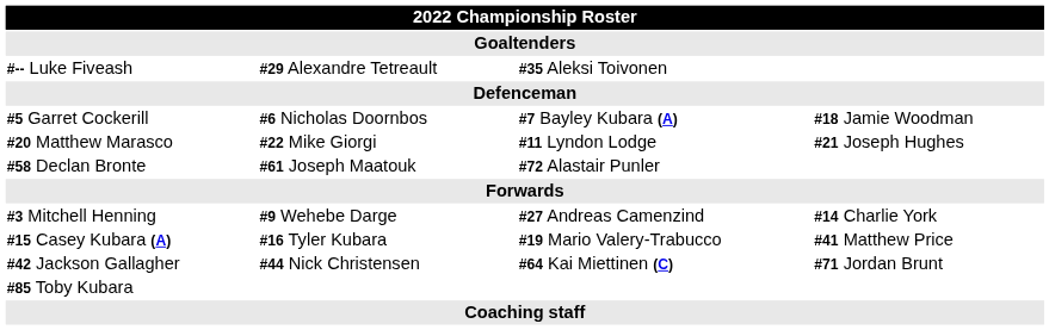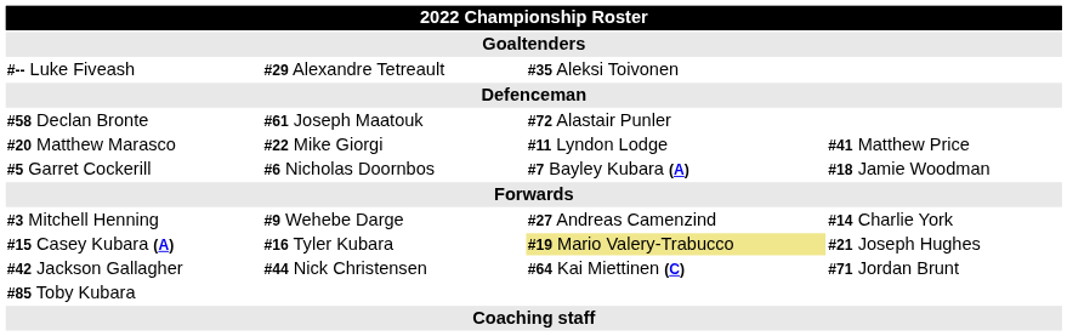 <table class="toccolours" style="width:60em">
 <tr>
 <th colspan="4" style="background:#000000;color:white;border:#000000 1px solid">2022 Championship Roster</th>
 </tr>
 <tr>
 <th colspan="4" style="background:#e8e8e8;color:black;border:#e8e8e8 1px solid">Goaltenders</th>
 </tr>
 <tr>
 <td> <small><strong>#--</strong></small> Luke Fiveash</td>
 <td> <small><strong>#29</strong></small> Alexandre Tetreault</td>
 <td> <small><strong>#35</strong></small> Aleksi Toivonen</td>
 <td></td>
 </tr>
 <tr>
 <th colspan="4" style="background:#e8e8e8;color:black;border:#e8e8e8 1px solid">Defenceman</th>
 </tr>
 <tr>
-<td> <small><strong>#5</strong></small> Garret Cockerill</td>
-<td> <small><strong>#6</strong></small> Nicholas Doornbos</td>
-<td> <small><strong>#7</strong></small> Bayley Kubara <small><strong>(<a href='#'>A</a>)</strong></small></td>
-<td> <small><strong>#18</strong></small> Jamie Woodman</td>
+<td> <small><strong>#58</strong></small> Declan Bronte</td>
+<td> <small><strong>#61</strong></small> Joseph Maatouk</td>
+<td> <small><strong>#72</strong></small> Alastair Punler</td>
+<td></td>
 </tr>
 <tr>
 <td> <small><strong>#20</strong></small> Matthew Marasco</td>
 <td> <small><strong>#22</strong></small> Mike Giorgi</td>
 <td> <small><strong>#11</strong></small> Lyndon Lodge</td>
-<td> <small><strong>#21</strong></small> Joseph Hughes</td>
+<td> <small><strong>#41</strong></small> Matthew Price</td>
 </tr>
 <tr>
-<td> <small><strong>#58</strong></small> Declan Bronte</td>
-<td> <small><strong>#61</strong></small> Joseph Maatouk</td>
-<td> <small><strong>#72</strong></small> Alastair Punler</td>
-<td></td>
+<td> <small><strong>#5</strong></small> Garret Cockerill</td>
+<td> <small><strong>#6</strong></small> Nicholas Doornbos</td>
+<td> <small><strong>#7</strong></small> Bayley Kubara <small><strong>(<a href='#'>A</a>)</strong></small></td>
+<td> <small><strong>#18</strong></small> Jamie Woodman</td>
 </tr>
 <tr>
 <th colspan="4" style="background:#e8e8e8;color:black;border:#e8e8e8 1px solid">Forwards</th>
 </tr>
 <tr>
 <td> <small><strong>#3</strong></small> Mitchell Henning</td>
 <td> <small><strong>#9</strong></small> Wehebe Darge</td>
 <td> <small><strong>#27</strong></small> Andreas Camenzind</td>
 <td> <small><strong>#14</strong></small> Charlie York</td>
 </tr>
 <tr>
 <td> <small><strong>#15</strong></small> Casey Kubara <small><strong>(<a href='#'>A</a>)</strong></small></td>
 <td> <small><strong>#16</strong></small> Tyler Kubara</td>
-<td> <small><strong>#19</strong></small> Mario Valery-Trabucco</td>
-<td> <small><strong>#41</strong></small> Matthew Price</td>
+<td style="background: khaki;"> <small><strong>#19</strong></small> Mario Valery-Trabucco</td>
+<td> <small><strong>#21</strong></small> Joseph Hughes</td>
 </tr>
 <tr>
 <td> <small><strong>#42</strong></small> Jackson Gallagher</td>
 <td> <small><strong>#44</strong></small> Nick Christensen</td>
 <td> <small><strong>#64</strong></small> Kai Miettinen <small><strong>(<a href='#'>C</a>)</strong></small></td>
 <td> <small><strong>#71</strong></small> Jordan Brunt</td>
 </tr>
 <tr>
 <td> <small><strong>#85</strong></small> Toby Kubara</td>
 <td></td>
 </tr>
 <tr>
 <th colspan="4" style="background:#e8e8e8;color:black;border:#e8e8e8 1px solid">Coaching staff</th>
 </tr>
 <tr>
 <td colspan="2"></td>
 <td colspan="2"></td>
 </tr>
 <tr>
 </tr>
 </table>
